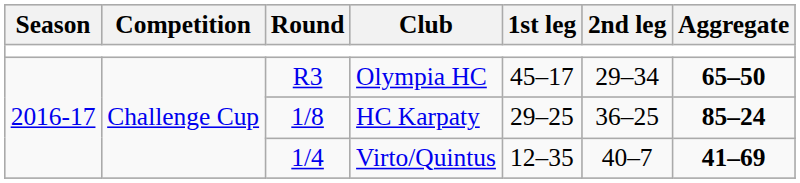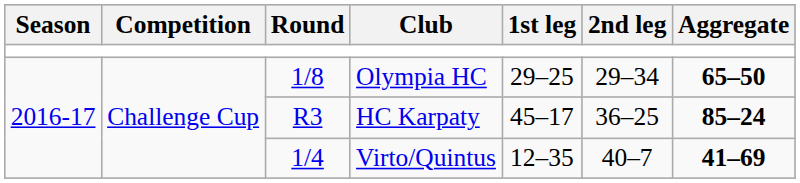 <table class="wikitable">
 <tr>
 <th>Season</th>
 <th>Competition</th>
 <th>Round</th>
 <th>Club</th>
 <th>1st leg</th>
 <th>2nd leg</th>
 <th>Aggregate</th>
 </tr>
 <tr>
 <td colspan="7" bgcolor=white></td>
 </tr>
 <tr>
 <td rowspan="3"><a href='#'>2016-17</a></td>
 <td rowspan="3"><a href='#'>Challenge Cup</a></td>
-<td style="text-align:center;"><a href='#'>R3</a></td>
+<td style="text-align:center;"><a href='#'>1/8</a></td>
 <td> <a href='#'>Olympia HC</a></td>
-<td style="text-align:center;">45–17</td>
+<td style="text-align:center;">29–25</td>
 <td style="text-align:center;">29–34</td>
 <td style="text-align:center;"><strong>65–50</strong></td>
 </tr>
 <tr>
-<td style="text-align:center;"><a href='#'>1/8</a></td>
+<td style="text-align:center;"><a href='#'>R3</a></td>
 <td> <a href='#'>HC Karpaty</a></td>
-<td style="text-align:center;">29–25</td>
+<td style="text-align:center;">45–17</td>
 <td style="text-align:center;">36–25</td>
 <td style="text-align:center;"><strong>85–24</strong></td>
 </tr>
 <tr>
 <td style="text-align:center;"><a href='#'>1/4</a></td>
 <td> <a href='#'>Virto/Quintus</a></td>
 <td style="text-align:center;">12–35</td>
 <td style="text-align:center;">40–7</td>
 <td style="text-align:center;"><strong>41–69</strong></td>
 </tr>
 </table>
